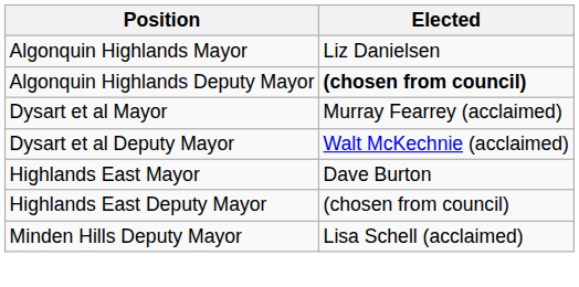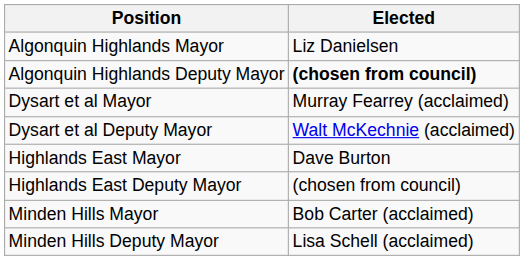 <table class="wikitable">
 <tr>
 <th>Position</th>
 <th>Elected</th>
 </tr>
 <tr>
 <td>Algonquin Highlands Mayor</td>
 <td>Liz Danielsen</td>
 </tr>
 <tr>
 <td>Algonquin Highlands Deputy Mayor</td>
 <td><strong>(chosen from council)</strong></td>
 </tr>
 <tr>
 <td>Dysart et al Mayor</td>
 <td>Murray Fearrey (acclaimed)</td>
 </tr>
 <tr>
 <td>Dysart et al Deputy Mayor</td>
 <td><a href='#'>Walt McKechnie</a> (acclaimed)</td>
 </tr>
 <tr>
 <td>Highlands East Mayor</td>
 <td>Dave Burton</td>
 </tr>
 <tr>
 <td>Highlands East Deputy Mayor</td>
 <td>(chosen from council)</td>
 </tr>
 <tr>
+<td>Minden Hills Mayor</td>
+<td>Bob Carter (acclaimed)</td>
+</tr>
+<tr>
 <td>Minden Hills Deputy Mayor</td>
 <td>Lisa Schell (acclaimed)</td>
 </tr>
 </table>
